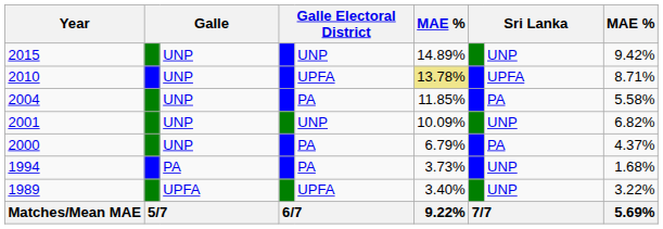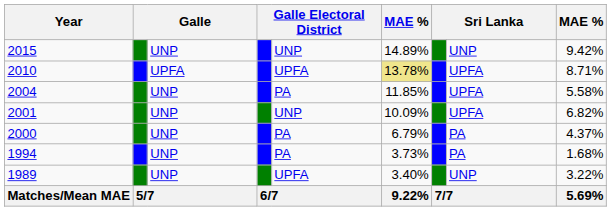 <table class="wikitable">
 <tr>
 <th>Year</th>
 <th colspan="2" width="144px">Galle</th>
 <th colspan="2" width="144px"><a href='#'>Galle Electoral District</a></th>
 <th><a href='#'>MAE</a> %</th>
 <th colspan="2" width="144px">Sri Lanka</th>
 <th>MAE %</th>
 </tr>
 <tr>
 <td><a href='#'>2015</a></td>
 <td style="background-color:green;" width="10px"></td>
 <td style="text-align:left;"><a href='#'>UNP</a></td>
 <td style="background-color:blue;" width="10px"></td>
 <td style="text-align:left;"><a href='#'>UNP</a></td>
 <td style="text-align:right;">14.89%</td>
 <td style="background-color:green;" width="10px"></td>
 <td style="text-align:left;"><a href='#'>UNP</a></td>
 <td style="text-align:right;">9.42%</td>
 </tr>
 <tr>
 <td><a href='#'>2010</a></td>
 <td style="background-color:blue;" width="10px"></td>
-<td style="text-align:left;"><a href='#'>UNP</a></td>
+<td style="text-align:left;"><a href='#'>UPFA</a></td>
 <td style="background-color:blue;" width="10px"></td>
 <td style="text-align:left;"><a href='#'>UPFA</a></td>
 <td style="background: khaki; text-align:right;">13.78%</td>
 <td style="background-color:blue;" width="10px"></td>
 <td style="text-align:left;"><a href='#'>UPFA</a></td>
 <td style="text-align:right;">8.71%</td>
 </tr>
 <tr>
 <td><a href='#'>2004</a></td>
 <td style="background-color:green;" width="10px"></td>
 <td style="text-align:left;"><a href='#'>UNP</a></td>
 <td style="background-color:blue;" width="10px"></td>
 <td style="text-align:left;"><a href='#'>PA</a></td>
 <td style="text-align:right;">11.85%</td>
 <td style="background-color:blue;" width="10px"></td>
-<td style="text-align:left;"><a href='#'>PA</a></td>
+<td style="text-align:left;"><a href='#'>UPFA</a></td>
 <td style="text-align:right;">5.58%</td>
 </tr>
 <tr>
 <td><a href='#'>2001</a></td>
 <td style="background-color:green;" width="10px"></td>
 <td style="text-align:left;"><a href='#'>UNP</a></td>
 <td style="background-color:green;" width="10px"></td>
 <td style="text-align:left;"><a href='#'>UNP</a></td>
 <td style="text-align:right;">10.09%</td>
 <td style="background-color:green;" width="10px"></td>
-<td style="text-align:left;"><a href='#'>UNP</a></td>
+<td style="text-align:left;"><a href='#'>UPFA</a></td>
 <td style="text-align:right;">6.82%</td>
 </tr>
 <tr>
 <td><a href='#'>2000</a></td>
 <td style="background-color:green;" width="10px"></td>
 <td style="text-align:left;"><a href='#'>UNP</a></td>
 <td style="background-color:blue;" width="10px"></td>
 <td style="text-align:left;"><a href='#'>PA</a></td>
 <td style="text-align:right;">6.79%</td>
 <td style="background-color:blue;" width="10px"></td>
 <td style="text-align:left;"><a href='#'>PA</a></td>
 <td style="text-align:right;">4.37%</td>
 </tr>
 <tr>
 <td><a href='#'>1994</a></td>
 <td style="background-color:blue;" width="10px"></td>
-<td style="text-align:left;"><a href='#'>PA</a></td>
+<td style="text-align:left;"><a href='#'>UNP</a></td>
 <td style="background-color:blue;" width="10px"></td>
 <td style="text-align:left;"><a href='#'>PA</a></td>
 <td style="text-align:right;">3.73%</td>
 <td style="background-color:blue;" width="10px"></td>
-<td style="text-align:left;"><a href='#'>UNP</a></td>
+<td style="text-align:left;"><a href='#'>PA</a></td>
 <td style="text-align:right;">1.68%</td>
 </tr>
 <tr>
 <td><a href='#'>1989</a></td>
 <td style="background-color:green;" width="10px"></td>
-<td style="text-align:left;"><a href='#'>UPFA</a></td>
+<td style="text-align:left;"><a href='#'>UNP</a></td>
 <td style="background-color:green;" width="10px"></td>
 <td style="text-align:left;"><a href='#'>UPFA</a></td>
 <td style="text-align:right;">3.40%</td>
 <td style="background-color:green;" width="10px"></td>
 <td style="text-align:left;"><a href='#'>UNP</a></td>
 <td style="text-align:right;">3.22%</td>
 </tr>
 <tr>
 <th>Matches/Mean MAE</th>
 <th style="text-align:left;"colspan="2" width="144px">5/7</th>
 <th style="text-align:left;"colspan="2" width="144px">6/7</th>
 <th style="text-align:right;">9.22%</th>
 <th style="text-align:left;"colspan="2" width="144px">7/7</th>
 <th style="text-align:right;">5.69%</th>
 </tr>
 </table>
